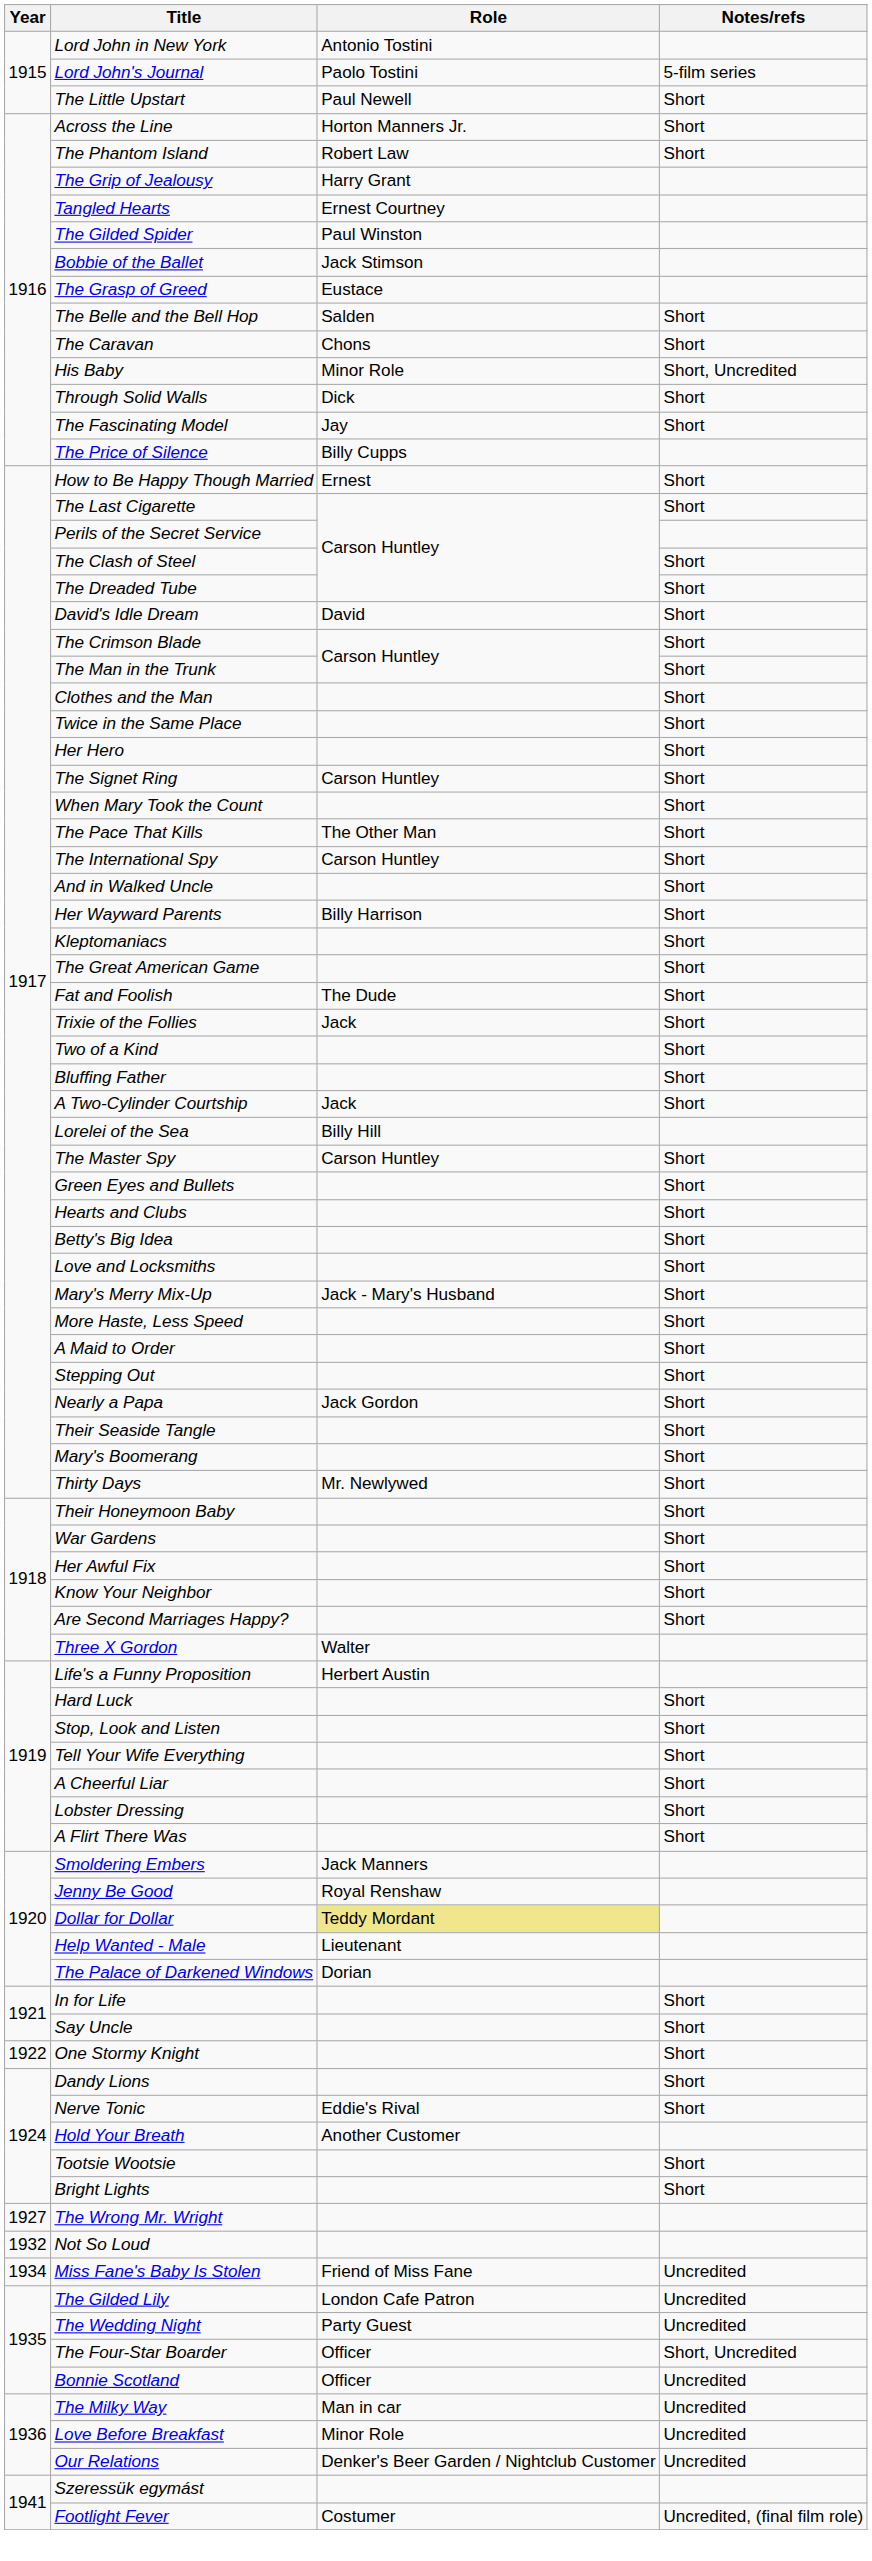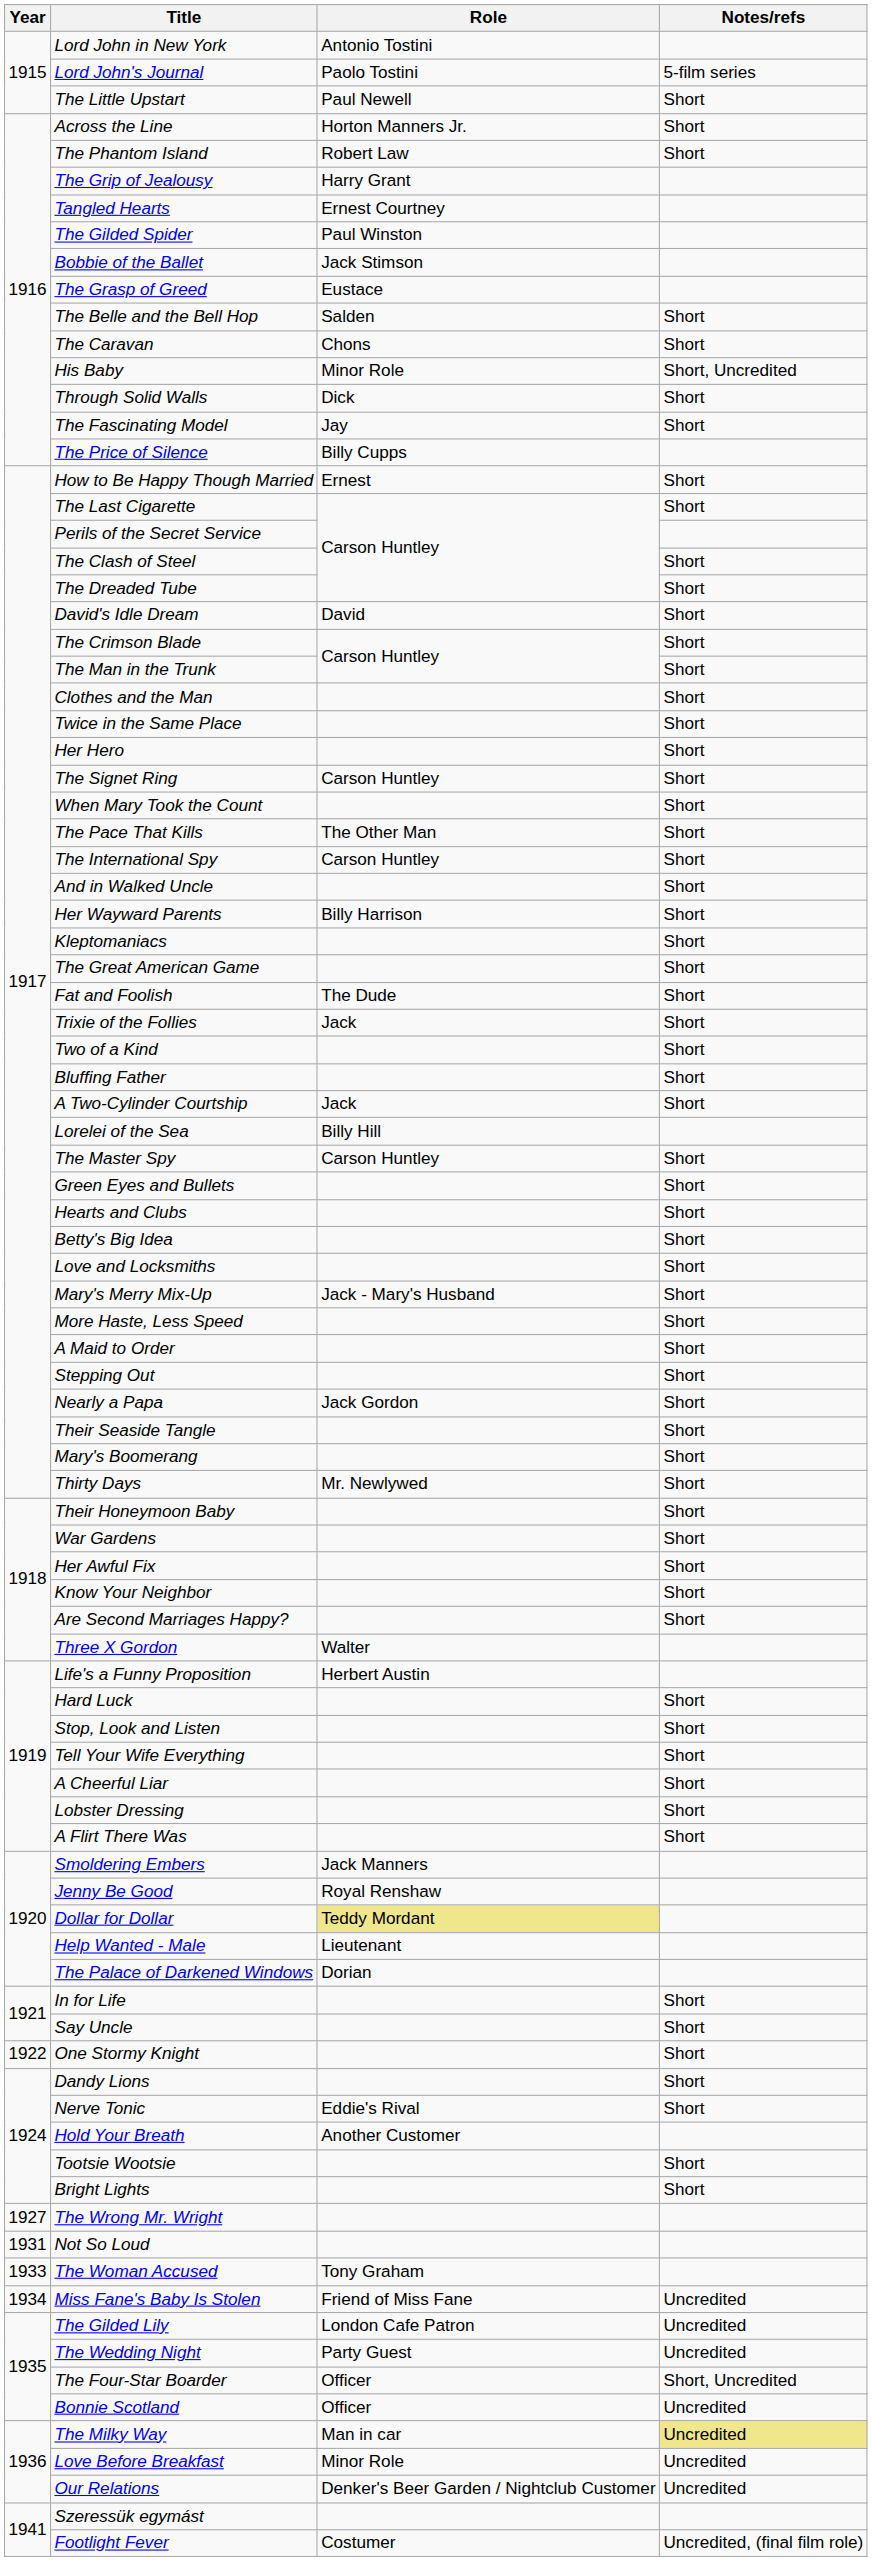 <table class="wikitable sortable">
 <tr>
 <th>Year</th>
 <th>Title</th>
 <th>Role</th>
 <th class="unsortable">Notes/refs</th>
 </tr>
 <tr>
 <td rowspan=3>1915</td>
 <td><em>Lord John in New York</em></td>
 <td>Antonio Tostini</td>
 <td></td>
 </tr>
 <tr>
 <td><em><a href='#'>Lord John's Journal</a></em></td>
 <td>Paolo Tostini</td>
 <td>5-film series</td>
 </tr>
 <tr>
 <td><em>The Little Upstart</em></td>
 <td>Paul Newell</td>
 <td>Short</td>
 </tr>
 <tr>
 <td rowspan=13>1916</td>
 <td><em>Across the Line</em></td>
 <td>Horton Manners Jr.</td>
 <td>Short</td>
 </tr>
 <tr>
 <td><em>The Phantom Island</em></td>
 <td>Robert Law</td>
 <td>Short</td>
 </tr>
 <tr>
 <td><em><a href='#'>The Grip of Jealousy</a></em></td>
 <td>Harry Grant</td>
 <td></td>
 </tr>
 <tr>
 <td><em><a href='#'>Tangled Hearts</a></em></td>
 <td>Ernest Courtney</td>
 <td></td>
 </tr>
 <tr>
 <td><em><a href='#'>The Gilded Spider</a></em></td>
 <td>Paul Winston</td>
 <td></td>
 </tr>
 <tr>
 <td><em><a href='#'>Bobbie of the Ballet</a></em></td>
 <td>Jack Stimson</td>
 <td></td>
 </tr>
 <tr>
 <td><em><a href='#'>The Grasp of Greed</a></em></td>
 <td>Eustace</td>
 <td></td>
 </tr>
 <tr>
 <td><em>The Belle and the Bell Hop</em></td>
 <td>Salden</td>
 <td>Short</td>
 </tr>
 <tr>
 <td><em>The Caravan</em></td>
 <td>Chons</td>
 <td>Short</td>
 </tr>
 <tr>
 <td><em>His Baby</em></td>
 <td>Minor Role</td>
 <td>Short, Uncredited</td>
 </tr>
 <tr>
 <td><em>Through Solid Walls</em></td>
 <td>Dick</td>
 <td>Short</td>
 </tr>
 <tr>
 <td><em>The Fascinating Model</em></td>
 <td>Jay</td>
 <td>Short</td>
 </tr>
 <tr>
 <td><em><a href='#'>The Price of Silence</a></em></td>
 <td>Billy Cupps</td>
 <td></td>
 </tr>
 <tr>
 <td rowspan=38>1917</td>
 <td><em>How to Be Happy Though Married</em></td>
 <td>Ernest</td>
 <td>Short</td>
 </tr>
 <tr>
 <td><em>The Last Cigarette</em></td>
 <td rowspan=4>Carson Huntley</td>
 <td>Short</td>
 </tr>
 <tr>
 <td><em>Perils of the Secret Service</em></td>
 <td></td>
 </tr>
 <tr>
 <td><em>The Clash of Steel</em></td>
 <td>Short</td>
 </tr>
 <tr>
 <td><em>The Dreaded Tube</em></td>
 <td>Short</td>
 </tr>
 <tr>
 <td><em>David's Idle Dream</em></td>
 <td>David</td>
 <td>Short</td>
 </tr>
 <tr>
 <td><em>The Crimson Blade</em></td>
 <td rowspan=2>Carson Huntley</td>
 <td>Short</td>
 </tr>
 <tr>
 <td><em>The Man in the Trunk</em></td>
 <td>Short</td>
 </tr>
 <tr>
 <td><em>Clothes and the Man</em></td>
 <td></td>
 <td>Short</td>
 </tr>
 <tr>
 <td><em>Twice in the Same Place</em></td>
 <td></td>
 <td>Short</td>
 </tr>
 <tr>
 <td><em>Her Hero</em></td>
 <td></td>
 <td>Short</td>
 </tr>
 <tr>
 <td><em>The Signet Ring</em></td>
 <td>Carson Huntley</td>
 <td>Short</td>
 </tr>
 <tr>
 <td><em>When Mary Took the Count</em></td>
 <td></td>
 <td>Short</td>
 </tr>
 <tr>
 <td><em>The Pace That Kills</em></td>
 <td>The Other Man</td>
 <td>Short</td>
 </tr>
 <tr>
 <td><em>The International Spy</em></td>
 <td>Carson Huntley</td>
 <td>Short</td>
 </tr>
 <tr>
 <td><em>And in Walked Uncle</em></td>
 <td></td>
 <td>Short</td>
 </tr>
 <tr>
 <td><em>Her Wayward Parents</em></td>
 <td>Billy Harrison</td>
 <td>Short</td>
 </tr>
 <tr>
 <td><em>Kleptomaniacs</em></td>
 <td></td>
 <td>Short</td>
 </tr>
 <tr>
 <td><em>The Great American Game</em></td>
 <td></td>
 <td>Short</td>
 </tr>
 <tr>
 <td><em>Fat and Foolish</em></td>
 <td>The Dude</td>
 <td>Short</td>
 </tr>
 <tr>
 <td><em>Trixie of the Follies</em></td>
 <td>Jack</td>
 <td>Short</td>
 </tr>
 <tr>
 <td><em>Two of a Kind</em></td>
 <td></td>
 <td>Short</td>
 </tr>
 <tr>
 <td><em>Bluffing Father</em></td>
 <td></td>
 <td>Short</td>
 </tr>
 <tr>
 <td><em>A Two-Cylinder Courtship</em></td>
 <td>Jack</td>
 <td>Short</td>
 </tr>
 <tr>
 <td><em>Lorelei of the Sea</em></td>
 <td>Billy Hill</td>
 <td></td>
 </tr>
 <tr>
 <td><em>The Master Spy</em></td>
 <td>Carson Huntley</td>
 <td>Short</td>
 </tr>
 <tr>
 <td><em>Green Eyes and Bullets</em></td>
 <td></td>
 <td>Short</td>
 </tr>
 <tr>
 <td><em>Hearts and Clubs</em></td>
 <td></td>
 <td>Short</td>
 </tr>
 <tr>
 <td><em>Betty's Big Idea</em></td>
 <td></td>
 <td>Short</td>
 </tr>
 <tr>
 <td><em>Love and Locksmiths</em></td>
 <td></td>
 <td>Short</td>
 </tr>
 <tr>
 <td><em>Mary's Merry Mix-Up</em></td>
 <td>Jack - Mary's Husband</td>
 <td>Short</td>
 </tr>
 <tr>
 <td><em>More Haste, Less Speed</em></td>
 <td></td>
 <td>Short</td>
 </tr>
 <tr>
 <td><em>A Maid to Order</em></td>
 <td></td>
 <td>Short</td>
 </tr>
 <tr>
 <td><em>Stepping Out</em></td>
 <td></td>
 <td>Short</td>
 </tr>
 <tr>
 <td><em>Nearly a Papa</em></td>
 <td>Jack Gordon</td>
 <td>Short</td>
 </tr>
 <tr>
 <td><em>Their Seaside Tangle</em></td>
 <td></td>
 <td>Short</td>
 </tr>
 <tr>
 <td><em>Mary's Boomerang</em></td>
 <td></td>
 <td>Short</td>
 </tr>
 <tr>
 <td><em>Thirty Days</em></td>
 <td>Mr. Newlywed</td>
 <td>Short</td>
 </tr>
 <tr>
 <td rowspan=6>1918</td>
 <td><em>Their Honeymoon Baby</em></td>
 <td></td>
 <td>Short</td>
 </tr>
 <tr>
 <td><em>War Gardens</em></td>
 <td></td>
 <td>Short</td>
 </tr>
 <tr>
 <td><em>Her Awful Fix</em></td>
 <td></td>
 <td>Short</td>
 </tr>
 <tr>
 <td><em>Know Your Neighbor</em></td>
 <td></td>
 <td>Short</td>
 </tr>
 <tr>
 <td><em>Are Second Marriages Happy?</em></td>
 <td></td>
 <td>Short</td>
 </tr>
 <tr>
 <td><em><a href='#'>Three X Gordon</a></em></td>
 <td>Walter</td>
 <td></td>
 </tr>
 <tr>
 <td rowspan=7>1919</td>
 <td><em>Life's a Funny Proposition</em></td>
 <td>Herbert Austin</td>
 <td></td>
 </tr>
 <tr>
 <td><em>Hard Luck</em></td>
 <td></td>
 <td>Short</td>
 </tr>
 <tr>
 <td><em>Stop, Look and Listen</em></td>
 <td></td>
 <td>Short</td>
 </tr>
 <tr>
 <td><em>Tell Your Wife Everything</em></td>
 <td></td>
 <td>Short</td>
 </tr>
 <tr>
 <td><em>A Cheerful Liar</em></td>
 <td></td>
 <td>Short</td>
 </tr>
 <tr>
 <td><em>Lobster Dressing</em></td>
 <td></td>
 <td>Short</td>
 </tr>
 <tr>
 <td><em>A Flirt There Was</em></td>
 <td></td>
 <td>Short</td>
 </tr>
 <tr>
 <td rowspan=5>1920</td>
 <td><em><a href='#'>Smoldering Embers</a></em></td>
 <td>Jack Manners</td>
 <td></td>
 </tr>
 <tr>
 <td><em><a href='#'>Jenny Be Good</a></em></td>
 <td>Royal Renshaw</td>
 <td></td>
 </tr>
 <tr>
 <td><em><a href='#'>Dollar for Dollar</a></em></td>
 <td style="background: khaki;">Teddy Mordant</td>
 <td></td>
 </tr>
 <tr>
 <td><em><a href='#'>Help Wanted - Male</a></em></td>
 <td>Lieutenant</td>
 <td></td>
 </tr>
 <tr>
 <td><em><a href='#'>The Palace of Darkened Windows</a></em></td>
 <td>Dorian</td>
 <td></td>
 </tr>
 <tr>
 <td rowspan=2>1921</td>
 <td><em>In for Life</em></td>
 <td></td>
 <td>Short</td>
 </tr>
 <tr>
 <td><em>Say Uncle</em></td>
 <td></td>
 <td>Short</td>
 </tr>
 <tr>
 <td>1922</td>
 <td><em>One Stormy Knight</em></td>
 <td></td>
 <td>Short</td>
 </tr>
 <tr>
 <td rowspan=5>1924</td>
 <td><em>Dandy Lions</em></td>
 <td></td>
 <td>Short</td>
 </tr>
 <tr>
 <td><em>Nerve Tonic</em></td>
 <td>Eddie's Rival</td>
 <td>Short</td>
 </tr>
 <tr>
 <td><em><a href='#'>Hold Your Breath</a></em></td>
 <td>Another Customer</td>
 <td></td>
 </tr>
 <tr>
 <td><em>Tootsie Wootsie</em></td>
 <td></td>
 <td>Short</td>
 </tr>
 <tr>
 <td><em>Bright Lights</em></td>
 <td></td>
 <td>Short</td>
 </tr>
 <tr>
 <td>1927</td>
 <td><em><a href='#'>The Wrong Mr. Wright</a></em></td>
 <td></td>
 <td></td>
 </tr>
 <tr>
-<td>1932</td>
+<td>1931</td>
 <td><em>Not So Loud</em></td>
 <td></td>
+<td></td>
+</tr>
+<tr>
+<td>1933</td>
+<td><em><a href='#'>The Woman Accused</a></em></td>
+<td>Tony Graham</td>
 <td></td>
 </tr>
 <tr>
 <td>1934</td>
 <td><em><a href='#'>Miss Fane's Baby Is Stolen</a></em></td>
 <td>Friend of Miss Fane</td>
 <td>Uncredited</td>
 </tr>
 <tr>
 <td rowspan=4>1935</td>
 <td><em><a href='#'>The Gilded Lily</a></em></td>
 <td>London Cafe Patron</td>
 <td>Uncredited</td>
 </tr>
 <tr>
 <td><em><a href='#'>The Wedding Night</a></em></td>
 <td>Party Guest</td>
 <td>Uncredited</td>
 </tr>
 <tr>
 <td><em>The Four-Star Boarder</em></td>
 <td>Officer</td>
 <td>Short, Uncredited</td>
 </tr>
 <tr>
 <td><em><a href='#'>Bonnie Scotland</a></em></td>
 <td>Officer</td>
 <td>Uncredited</td>
 </tr>
 <tr>
 <td rowspan=3>1936</td>
 <td><em><a href='#'>The Milky Way</a></em></td>
 <td>Man in car</td>
-<td>Uncredited</td>
+<td style="background: khaki;">Uncredited</td>
 </tr>
 <tr>
 <td><em><a href='#'>Love Before Breakfast</a></em></td>
 <td>Minor Role</td>
 <td>Uncredited</td>
 </tr>
 <tr>
 <td><em><a href='#'>Our Relations</a></em></td>
 <td>Denker's Beer Garden / Nightclub Customer</td>
 <td>Uncredited</td>
 </tr>
 <tr>
 <td rowspan=2>1941</td>
 <td><em>Szeressük egymást</em></td>
 <td></td>
 <td></td>
 </tr>
 <tr>
 <td><em><a href='#'>Footlight Fever</a></em></td>
 <td>Costumer</td>
 <td>Uncredited, (final film role)</td>
 </tr>
 </table>
